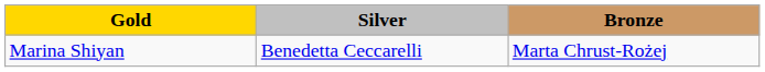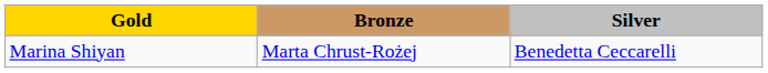 <table class="wikitable" style="text-align:left">
 <tr align="center">
 <td width=200 bgcolor=gold><strong>Gold</strong></td>
+<td width=200 bgcolor=CC9966><strong>Bronze</strong></td>
 <td width=200 bgcolor=silver><strong>Silver</strong></td>
-<td width=200 bgcolor=CC9966><strong>Bronze</strong></td>
 </tr>
 <tr>
 <td><a href='#'>Marina Shiyan</a><br><em></em></td>
+<td><a href='#'>Marta Chrust-Rożej</a><br><em></em></td>
 <td><a href='#'>Benedetta Ceccarelli</a><br><em></em></td>
-<td><a href='#'>Marta Chrust-Rożej</a><br><em></em></td>
 </tr>
 </table>
